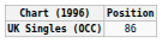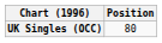 <table class="wikitable plainrowheaders" style="text-align:center">
 <tr>
 <th>Chart (1996)</th>
 <th>Position</th>
 </tr>
 <tr>
 <th scope="row">UK Singles (OCC)</th>
-<td>86</td>
+<td>80</td>
 </tr>
 </table>
